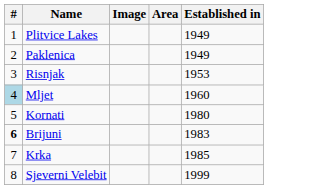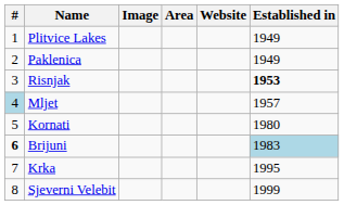 <table class="wikitable sortable">
 <tr>
 <th> # </th>
 <th>Name</th>
 <th>Image</th>
 <th>Area</th>
+<th>Website</th>
 <th>Established in</th>
 </tr>
 <tr>
 <td> 1 </td>
 <td><a href='#'>Plitvice Lakes</a></td>
+<td></td>
 <td></td>
 <td></td>
 <td>1949</td>
 </tr>
 <tr>
 <td> 2 </td>
 <td><a href='#'>Paklenica</a></td>
 <td></td>
 <td></td>
+<td></td>
 <td>1949</td>
 </tr>
 <tr>
 <td> 3 </td>
 <td><a href='#'>Risnjak</a></td>
 <td></td>
 <td></td>
-<td>1953</td>
+<td></td>
+<td><strong>1953</strong></td>
 </tr>
 <tr>
 <td style="background: lightblue;"> 4 </td>
 <td><a href='#'>Mljet</a></td>
 <td></td>
 <td></td>
-<td>1960</td>
+<td></td>
+<td>1957</td>
 </tr>
 <tr>
 <td> 5 </td>
 <td><a href='#'>Kornati</a></td>
 <td></td>
 <td></td>
+<td><br></td>
 <td>1980</td>
 </tr>
 <tr>
 <td><strong> 6 </strong></td>
 <td><a href='#'>Brijuni</a></td>
 <td></td>
 <td></td>
-<td>1983</td>
+<td></td>
+<td style="background: lightblue;">1983</td>
 </tr>
 <tr>
 <td> 7 </td>
 <td><a href='#'>Krka</a></td>
 <td></td>
 <td></td>
-<td>1985</td>
+<td></td>
+<td>1995</td>
 </tr>
 <tr>
 <td> 8 </td>
 <td><a href='#'>Sjeverni Velebit</a></td>
 <td></td>
 <td></td>
+<td></td>
 <td>1999</td>
 </tr>
 </table>
